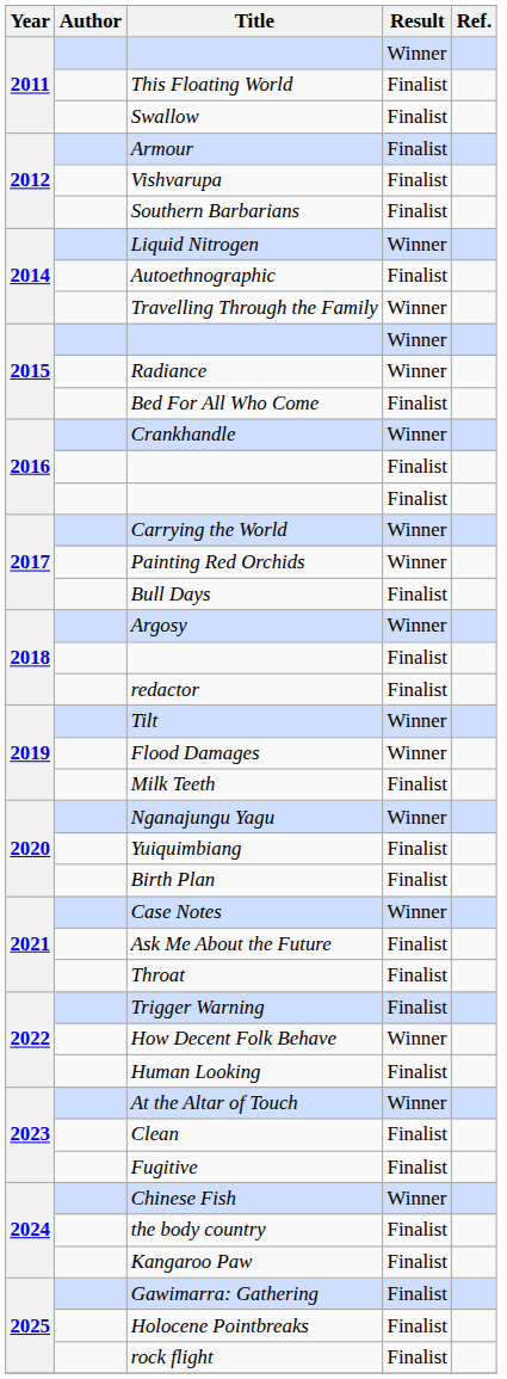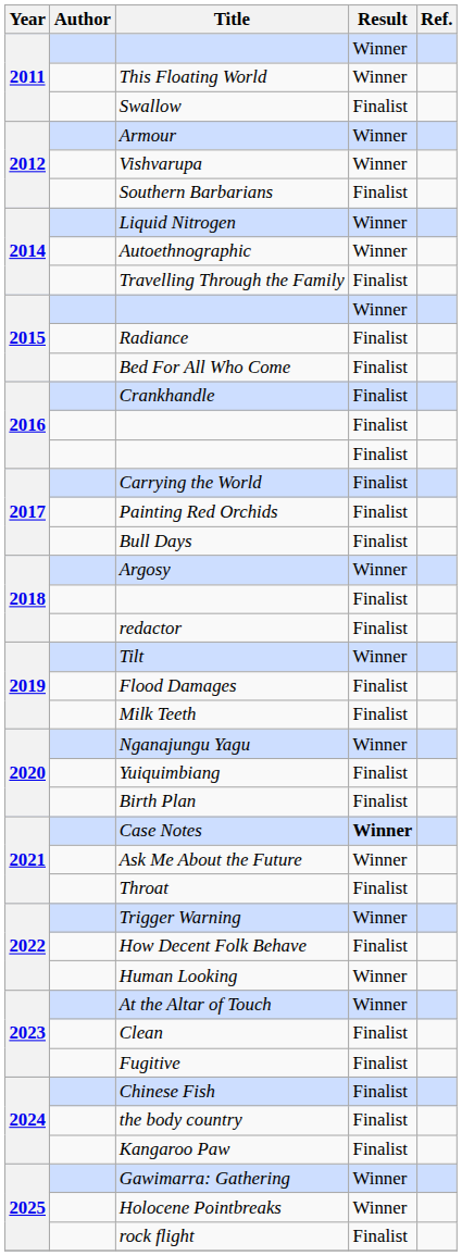 <table class="wikitable sortable mw-collapsible">
 <tr>
 <th>Year</th>
 <th>Author</th>
 <th>Title</th>
 <th>Result</th>
 <th>Ref.</th>
 </tr>
 <tr style=background:#cddeff>
 <th rowspan="3"><a href='#'>2011</a></th>
 <td></td>
 <td><em></em></td>
 <td>Winner</td>
 <td></td>
 </tr>
 <tr>
 <td></td>
 <td><em>This Floating World</em></td>
-<td>Finalist</td>
+<td>Winner</td>
 <td></td>
 </tr>
 <tr>
 <td></td>
 <td><em>Swallow</em></td>
 <td>Finalist</td>
 <td></td>
 </tr>
 <tr style=background:#cddeff>
 <th rowspan="3"><a href='#'>2012</a></th>
 <td></td>
 <td><em>Armour</em></td>
-<td>Finalist</td>
+<td>Winner</td>
 <td></td>
 </tr>
 <tr>
 <td></td>
 <td><em>Vishvarupa</em></td>
-<td>Finalist</td>
+<td>Winner</td>
 <td></td>
 </tr>
 <tr>
 <td></td>
 <td><em>Southern Barbarians</em></td>
 <td>Finalist</td>
 <td></td>
 </tr>
 <tr style=background:#cddeff>
 <th rowspan="3"><a href='#'>2014</a></th>
 <td></td>
 <td><em>Liquid Nitrogen</em></td>
 <td>Winner</td>
 <td></td>
 </tr>
 <tr>
 <td></td>
 <td><em>Autoethnographic</em></td>
-<td>Finalist</td>
+<td>Winner</td>
 <td></td>
 </tr>
 <tr>
 <td></td>
 <td><em>Travelling Through the Family</em></td>
-<td>Winner</td>
+<td>Finalist</td>
 <td></td>
 </tr>
 <tr style=background:#cddeff>
 <th rowspan="3"><a href='#'>2015</a></th>
 <td></td>
 <td><em></em></td>
 <td>Winner</td>
 <td></td>
 </tr>
 <tr>
 <td></td>
 <td><em>Radiance</em></td>
-<td>Winner</td>
+<td>Finalist</td>
 <td></td>
 </tr>
 <tr>
 <td></td>
 <td><em>Bed For All Who Come</em></td>
 <td>Finalist</td>
 <td></td>
 </tr>
 <tr style=background:#cddeff>
 <th rowspan="3"><a href='#'>2016</a></th>
 <td></td>
 <td><em>Crankhandle</em></td>
-<td>Winner</td>
+<td>Finalist</td>
 <td></td>
 </tr>
 <tr>
 <td></td>
 <td><em></em></td>
 <td>Finalist</td>
 <td></td>
 </tr>
 <tr>
 <td></td>
 <td><em></em></td>
 <td>Finalist</td>
 <td></td>
 </tr>
 <tr style=background:#cddeff>
 <th rowspan="3"><a href='#'>2017</a></th>
 <td></td>
 <td><em>Carrying the World</em></td>
-<td>Winner</td>
+<td>Finalist</td>
 <td></td>
 </tr>
 <tr>
 <td></td>
 <td><em>Painting Red Orchids</em></td>
-<td>Winner</td>
+<td>Finalist</td>
 <td></td>
 </tr>
 <tr>
 <td></td>
 <td><em>Bull Days</em></td>
 <td>Finalist</td>
 <td></td>
 </tr>
 <tr style=background:#cddeff>
 <th rowspan="3"><a href='#'>2018</a></th>
 <td></td>
 <td><em>Argosy</em></td>
 <td>Winner</td>
 <td></td>
 </tr>
 <tr>
 <td></td>
 <td><em></em></td>
 <td>Finalist</td>
 <td></td>
 </tr>
 <tr>
 <td></td>
 <td><em>redactor</em></td>
 <td>Finalist</td>
 <td></td>
 </tr>
 <tr style=background:#cddeff>
 <th rowspan="3"><a href='#'>2019</a></th>
 <td></td>
 <td><em>Tilt</em></td>
 <td>Winner</td>
 <td></td>
 </tr>
 <tr>
 <td></td>
 <td><em>Flood Damages</em></td>
-<td>Winner</td>
+<td>Finalist</td>
 <td></td>
 </tr>
 <tr>
 <td></td>
 <td><em>Milk Teeth</em></td>
 <td>Finalist</td>
 <td></td>
 </tr>
 <tr style=background:#cddeff>
 <th rowspan="3"><a href='#'>2020</a></th>
 <td></td>
 <td><em>Nganajungu Yagu</em></td>
 <td>Winner</td>
 <td></td>
 </tr>
 <tr>
 <td></td>
 <td><em>Yuiquimbiang</em></td>
 <td>Finalist</td>
 <td></td>
 </tr>
 <tr>
 <td></td>
 <td><em>Birth Plan</em></td>
 <td>Finalist</td>
 <td></td>
 </tr>
 <tr style=background:#cddeff>
 <th rowspan="3"><a href='#'>2021</a></th>
 <td></td>
 <td><em>Case Notes</em></td>
-<td>Winner</td>
+<td><strong>Winner</strong></td>
 <td></td>
 </tr>
 <tr>
 <td></td>
 <td><em>Ask Me About the Future</em></td>
-<td>Finalist</td>
+<td>Winner</td>
 <td></td>
 </tr>
 <tr>
 <td></td>
 <td><em>Throat</em></td>
 <td>Finalist</td>
 <td></td>
 </tr>
 <tr style=background:#cddeff>
 <th rowspan="3"><a href='#'>2022</a></th>
 <td></td>
 <td><em>Trigger Warning</em></td>
-<td>Finalist</td>
+<td>Winner</td>
 <td><em></em></td>
 </tr>
 <tr>
 <td></td>
 <td><em>How Decent Folk Behave</em></td>
-<td>Winner</td>
+<td>Finalist</td>
 <td></td>
 </tr>
 <tr>
 <td></td>
 <td><em>Human Looking</em></td>
-<td>Finalist</td>
+<td>Winner</td>
 <td></td>
 </tr>
 <tr style=background:#cddeff>
 <th rowspan="3"><a href='#'>2023</a></th>
 <td></td>
 <td><em>At the Altar of Touch</em></td>
 <td>Winner</td>
 <td></td>
 </tr>
 <tr>
 <td></td>
 <td><em>Clean</em></td>
 <td>Finalist</td>
 <td></td>
 </tr>
 <tr>
 <td></td>
 <td><em>Fugitive</em></td>
 <td>Finalist</td>
 <td></td>
 </tr>
 <tr style=background:#cddeff>
 <th rowspan="3"><a href='#'>2024</a></th>
 <td></td>
 <td><em>Chinese Fish</em></td>
-<td>Winner</td>
+<td>Finalist</td>
 <td></td>
 </tr>
 <tr>
 <td></td>
 <td><em>the body country</em></td>
 <td>Finalist</td>
 <td></td>
 </tr>
 <tr>
 <td></td>
 <td><em>Kangaroo Paw</em></td>
 <td>Finalist</td>
 <td></td>
 </tr>
 <tr style=background:#cddeff>
 <th rowspan="3"><a href='#'>2025</a></th>
 <td></td>
 <td><em>Gawimarra: Gathering</em></td>
-<td>Finalist</td>
+<td>Winner</td>
 <td></td>
 </tr>
 <tr>
 <td></td>
 <td><em>Holocene Pointbreaks</em></td>
-<td>Finalist</td>
+<td>Winner</td>
 <td></td>
 </tr>
 <tr>
 <td></td>
 <td><em>rock flight</em></td>
 <td>Finalist</td>
 <td></td>
 </tr>
 <tr>
 </tr>
 </table>
